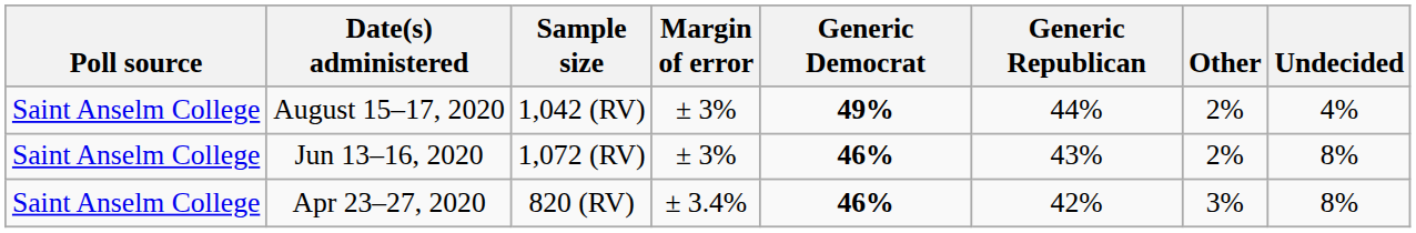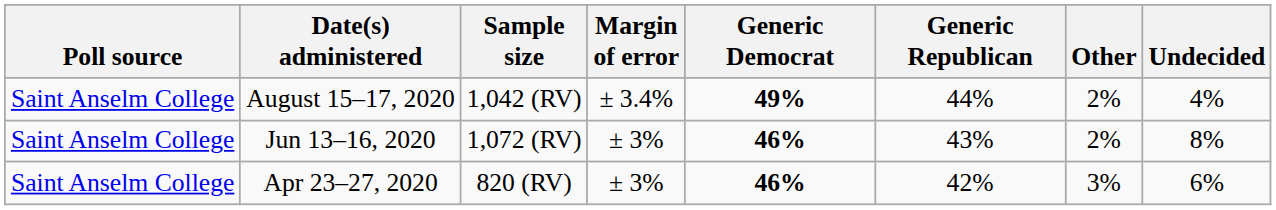 <table class="wikitable" style="font-size:90%;text-align:center;">
 <tr valign=bottom>
 <th>Poll source</th>
 <th>Date(s)<br>administered</th>
 <th>Sample<br>size</th>
 <th>Margin<br>of error</th>
 <th style="width:100px;">Generic<br>Democrat</th>
 <th style="width:100px;">Generic<br>Republican</th>
 <th>Other</th>
 <th>Undecided</th>
 </tr>
 <tr>
 <td style="text-align:left;"><a href='#'>Saint Anselm College</a></td>
 <td>August 15–17, 2020</td>
 <td>1,042 (RV)</td>
-<td>± 3%</td>
+<td>± 3.4%</td>
 <td><strong>49%</strong></td>
 <td>44%</td>
 <td>2%</td>
 <td>4%</td>
 </tr>
 <tr>
 <td style="text-align:left;"><a href='#'>Saint Anselm College</a></td>
 <td>Jun 13–16, 2020</td>
 <td>1,072 (RV)</td>
 <td>± 3%</td>
 <td><strong>46%</strong></td>
 <td>43%</td>
 <td>2%</td>
 <td>8%</td>
 </tr>
 <tr>
 <td style="text-align:left;"><a href='#'>Saint Anselm College</a></td>
 <td>Apr 23–27, 2020</td>
 <td>820 (RV)</td>
-<td>± 3.4%</td>
+<td>± 3%</td>
 <td><strong>46%</strong></td>
 <td>42%</td>
 <td>3%</td>
-<td>8%</td>
+<td>6%</td>
 </tr>
 </table>
